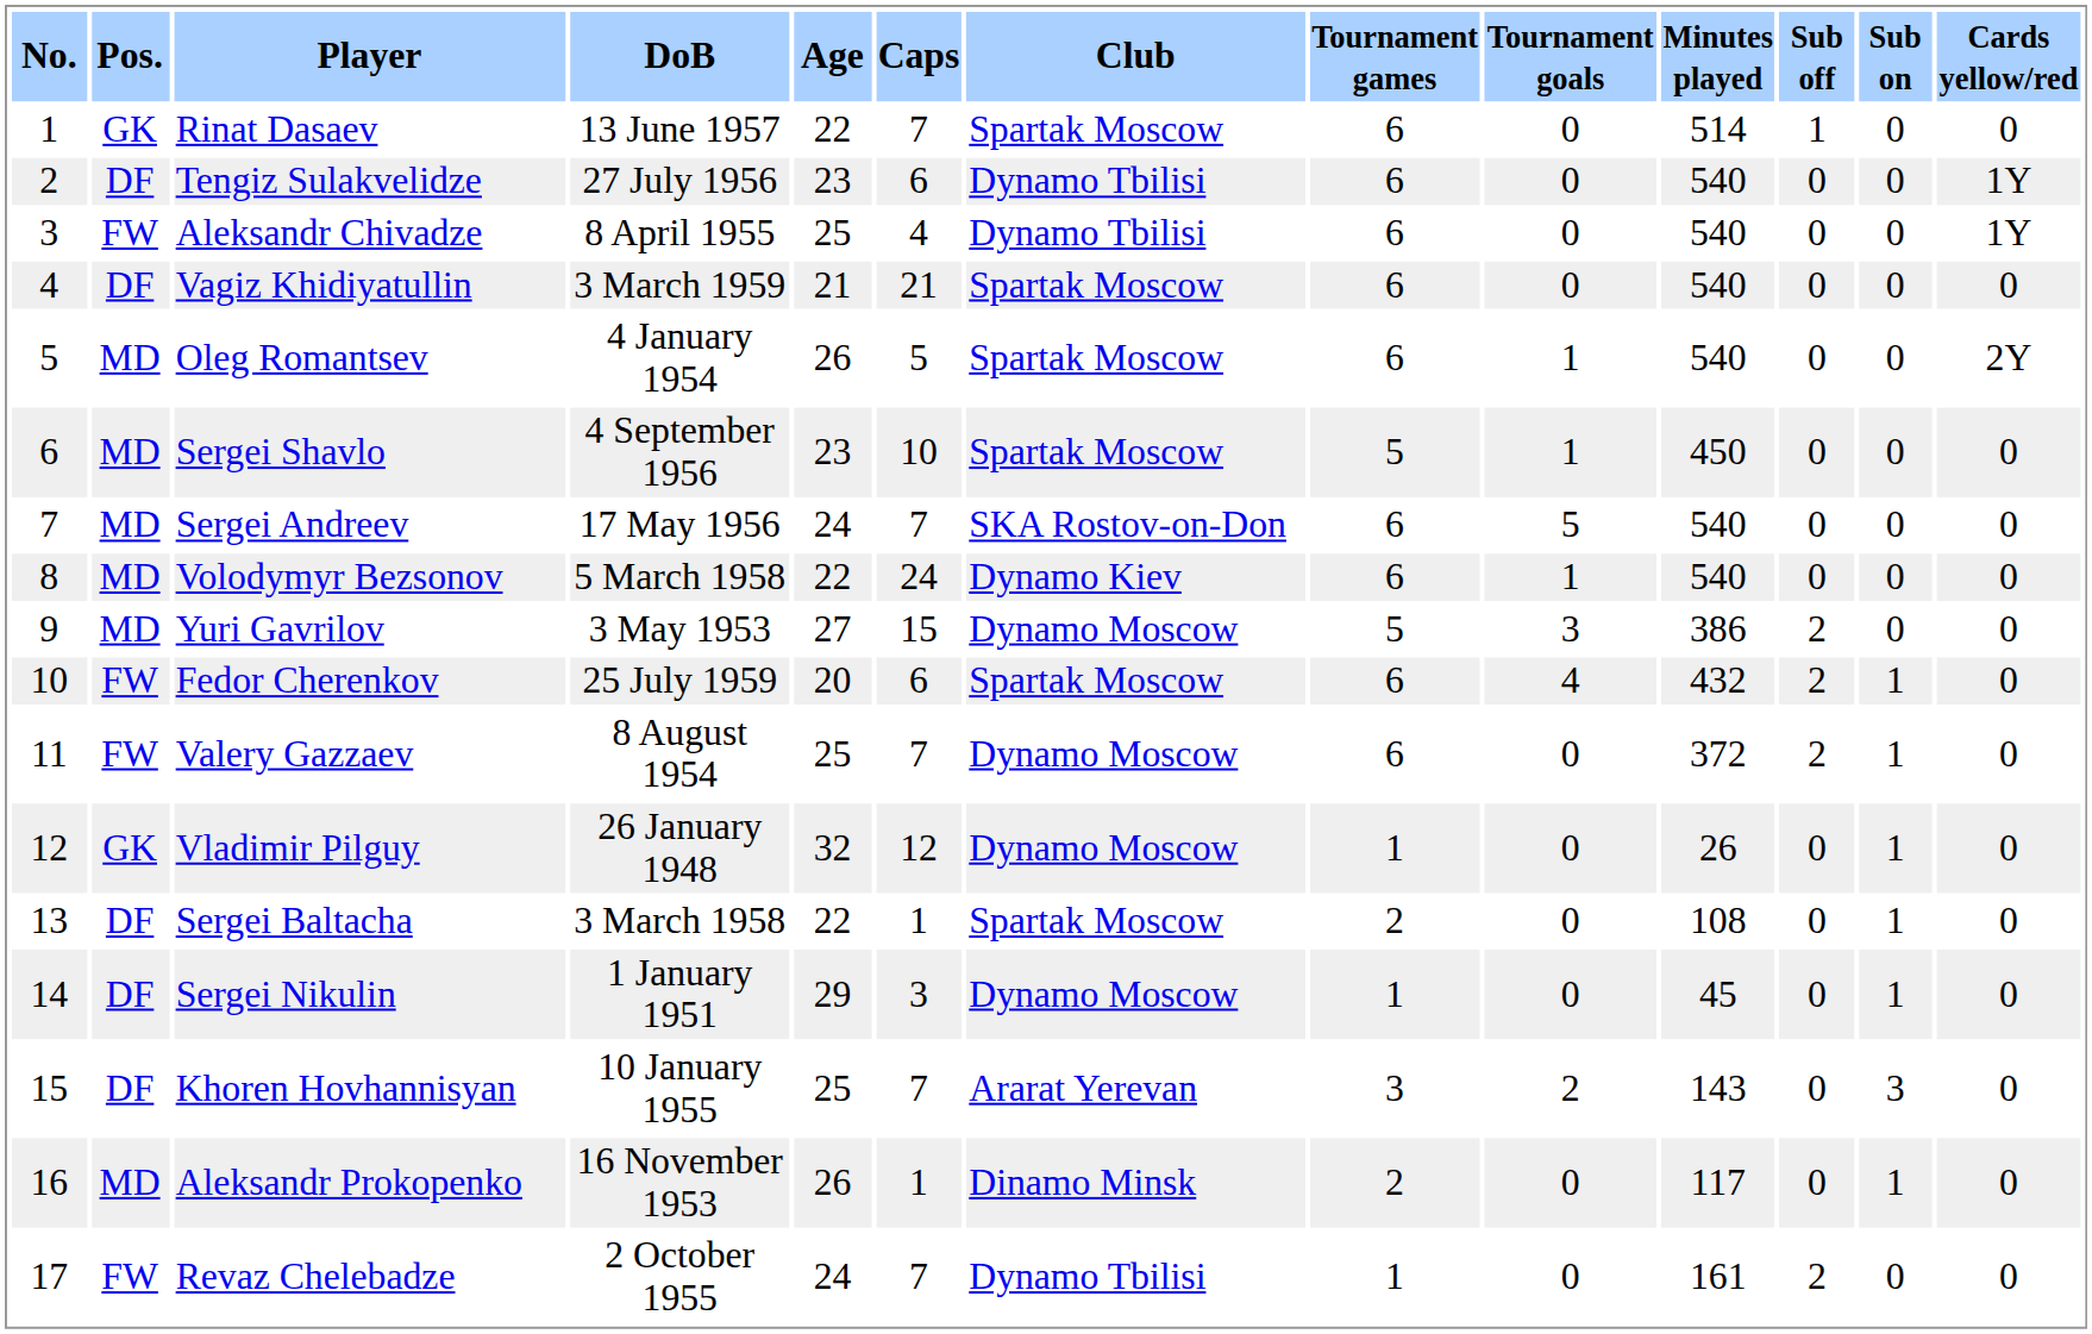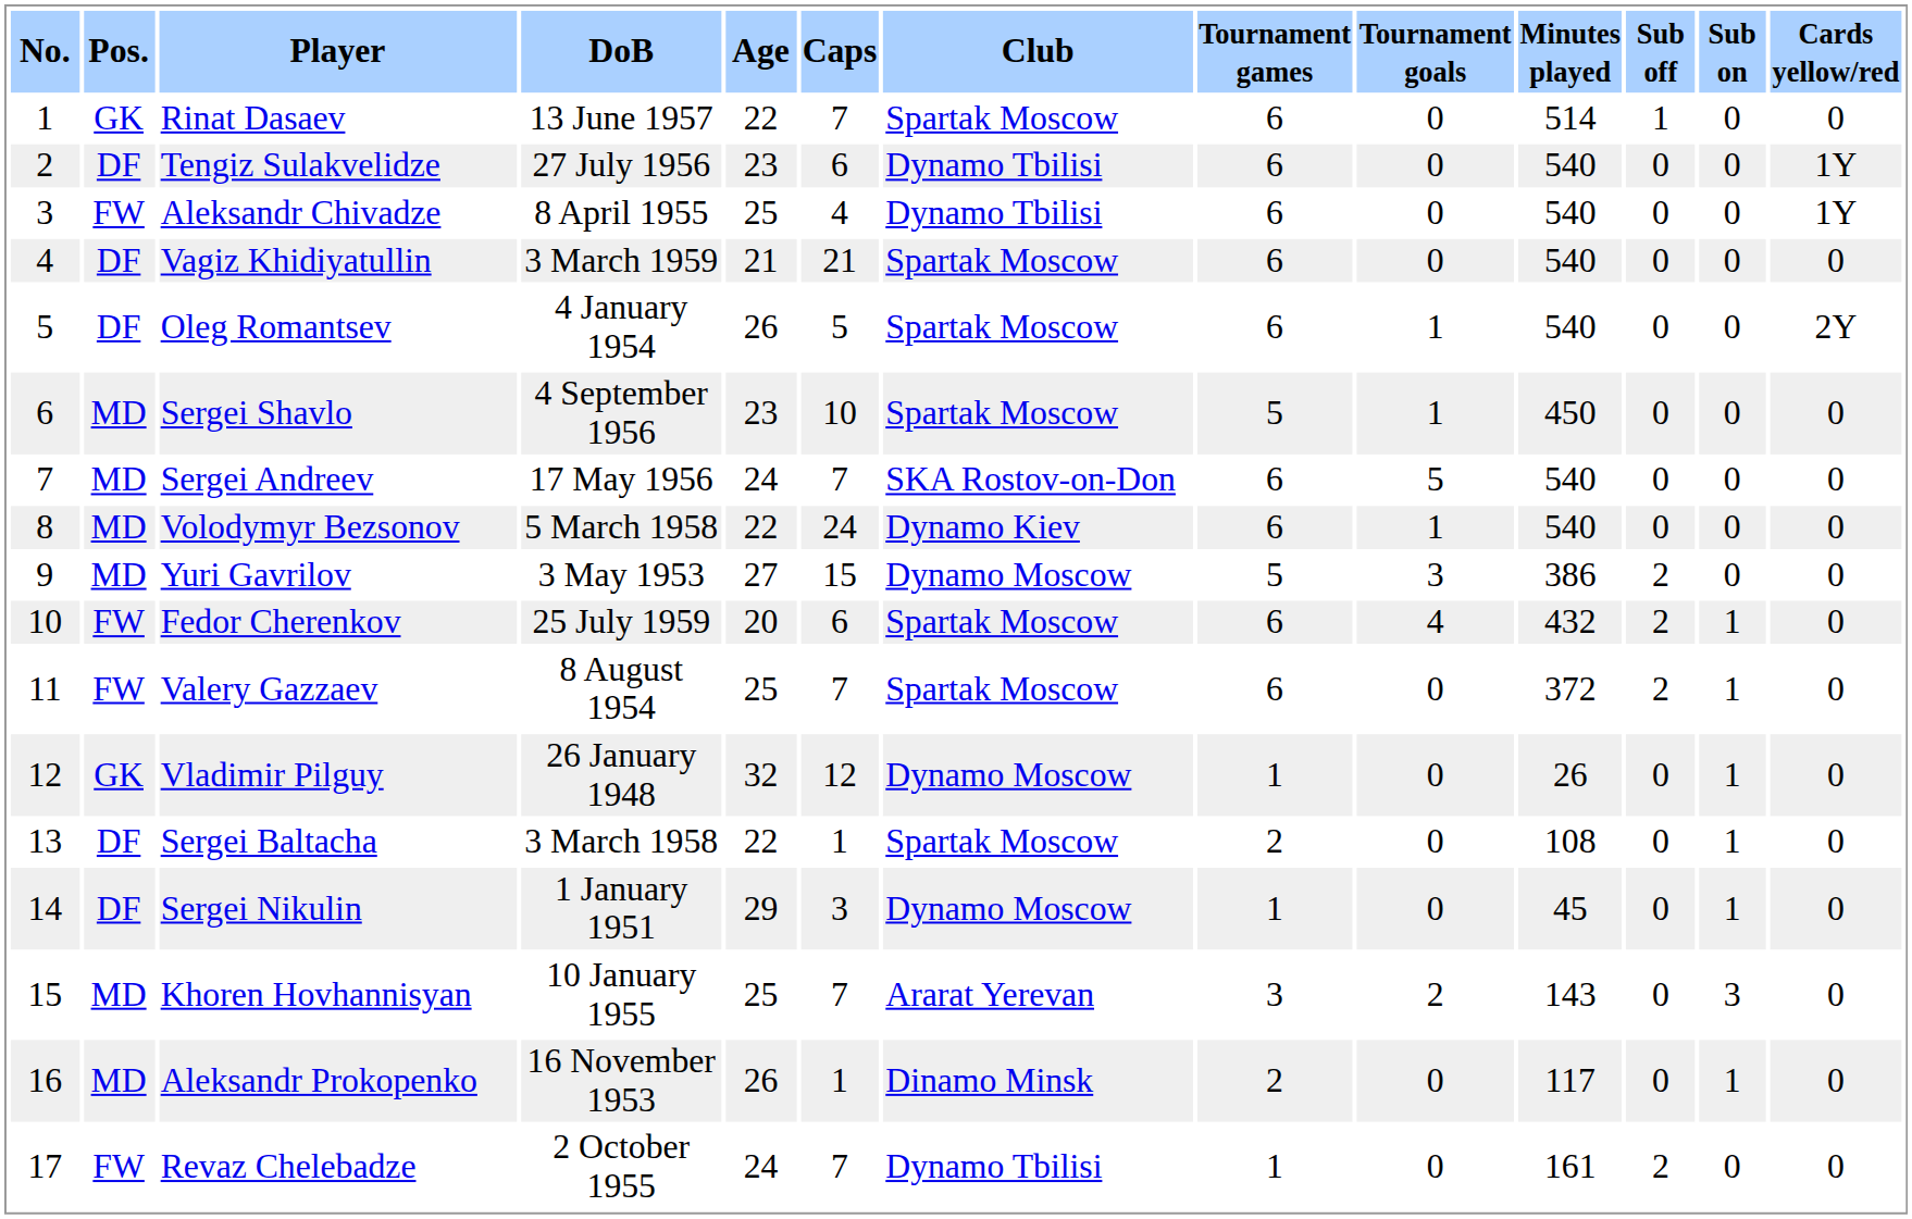 <table border="0" width="100%" style="border: 1px solid #999; background-color:#FFFFFF; text-align:center">
 <tr align="center" bgcolor="#AAD0FF">
 <th width=4%>No.</th>
 <th width=4%>Pos.</th>
 <th width=23%>Player</th>
 <th width=12%>DoB</th>
 <th width=4%>Age</th>
 <th width=4%>Caps</th>
 <th width=21%>Club</th>
 <th width=6%><small>Tournament<br>games</small></th>
 <th width=6%><small>Tournament<br>goals</small></th>
 <th width=4%><small>Minutes<br>played</small></th>
 <th width=4%><small>Sub off</small></th>
 <th width=4%><small>Sub on</small></th>
 <th width=4%><small>Cards<br>yellow/red</small></th>
 </tr>
 <tr>
 <td>1</td>
 <td><a href='#'>GK</a></td>
 <td align="left"><a href='#'>Rinat Dasaev</a></td>
 <td>13 June 1957</td>
 <td>22</td>
 <td>7</td>
 <td align="left"> <a href='#'>Spartak Moscow</a></td>
 <td>6</td>
 <td>0</td>
 <td>514</td>
 <td>1</td>
 <td>0</td>
 <td>0</td>
 </tr>
 <tr bgcolor="#EFEFEF">
 <td>2</td>
 <td><a href='#'>DF</a></td>
 <td align="left"><a href='#'>Tengiz Sulakvelidze</a></td>
 <td>27 July 1956</td>
 <td>23</td>
 <td>6</td>
 <td align="left"> <a href='#'>Dynamo Tbilisi</a></td>
 <td>6</td>
 <td>0</td>
 <td>540</td>
 <td>0</td>
 <td>0</td>
 <td>1Y</td>
 </tr>
 <tr>
 <td>3</td>
 <td><a href='#'>FW</a></td>
 <td align="left"><a href='#'>Aleksandr Chivadze</a></td>
 <td>8 April 1955</td>
 <td>25</td>
 <td>4</td>
 <td align="left"> <a href='#'>Dynamo Tbilisi</a></td>
 <td>6</td>
 <td>0</td>
 <td>540</td>
 <td>0</td>
 <td>0</td>
 <td>1Y</td>
 </tr>
 <tr bgcolor="#EFEFEF">
 <td>4</td>
 <td><a href='#'>DF</a></td>
 <td align="left"><a href='#'>Vagiz Khidiyatullin</a></td>
 <td>3 March 1959</td>
 <td>21</td>
 <td>21</td>
 <td align="left"> <a href='#'>Spartak Moscow</a></td>
 <td>6</td>
 <td>0</td>
 <td>540</td>
 <td>0</td>
 <td>0</td>
 <td>0</td>
 </tr>
 <tr>
 <td>5</td>
-<td><a href='#'>MD</a></td>
+<td><a href='#'>DF</a></td>
 <td align="left"><a href='#'>Oleg Romantsev</a></td>
 <td>4 January 1954</td>
 <td>26</td>
 <td>5</td>
 <td align="left"> <a href='#'>Spartak Moscow</a></td>
 <td>6</td>
 <td>1</td>
 <td>540</td>
 <td>0</td>
 <td>0</td>
 <td>2Y</td>
 </tr>
 <tr bgcolor="#EFEFEF">
 <td>6</td>
 <td><a href='#'>MD</a></td>
 <td align="left"><a href='#'>Sergei Shavlo</a></td>
 <td>4 September 1956</td>
 <td>23</td>
 <td>10</td>
 <td align="left"> <a href='#'>Spartak Moscow</a></td>
 <td>5</td>
 <td>1</td>
 <td>450</td>
 <td>0</td>
 <td>0</td>
 <td>0</td>
 </tr>
 <tr>
 <td>7</td>
 <td><a href='#'>MD</a></td>
 <td align="left"><a href='#'>Sergei Andreev</a></td>
 <td>17 May 1956</td>
 <td>24</td>
 <td>7</td>
 <td align="left"> <a href='#'>SKA Rostov-on-Don</a></td>
 <td>6</td>
 <td>5</td>
 <td>540</td>
 <td>0</td>
 <td>0</td>
 <td>0</td>
 </tr>
 <tr bgcolor="#EFEFEF">
 <td>8</td>
 <td><a href='#'>MD</a></td>
 <td align="left"><a href='#'>Volodymyr Bezsonov</a></td>
 <td>5 March 1958</td>
 <td>22</td>
 <td>24</td>
 <td align="left"> <a href='#'>Dynamo Kiev</a></td>
 <td>6</td>
 <td>1</td>
 <td>540</td>
 <td>0</td>
 <td>0</td>
 <td>0</td>
 </tr>
 <tr>
 <td>9</td>
 <td><a href='#'>MD</a></td>
 <td align="left"><a href='#'>Yuri Gavrilov</a></td>
 <td>3 May 1953</td>
 <td>27</td>
 <td>15</td>
 <td align="left"> <a href='#'>Dynamo Moscow</a></td>
 <td>5</td>
 <td>3</td>
 <td>386</td>
 <td>2</td>
 <td>0</td>
 <td>0</td>
 </tr>
 <tr bgcolor="#EFEFEF">
 <td>10</td>
 <td><a href='#'>FW</a></td>
 <td align="left"><a href='#'>Fedor Cherenkov</a></td>
 <td>25 July 1959</td>
 <td>20</td>
 <td>6</td>
 <td align="left"> <a href='#'>Spartak Moscow</a></td>
 <td>6</td>
 <td>4</td>
 <td>432</td>
 <td>2</td>
 <td>1</td>
 <td>0</td>
 </tr>
 <tr>
 <td>11</td>
 <td><a href='#'>FW</a></td>
 <td align="left"><a href='#'>Valery Gazzaev</a></td>
 <td>8 August 1954</td>
 <td>25</td>
 <td>7</td>
-<td align="left"> <a href='#'>Dynamo Moscow</a></td>
+<td align="left"> <a href='#'>Spartak Moscow</a></td>
 <td>6</td>
 <td>0</td>
 <td>372</td>
 <td>2</td>
 <td>1</td>
 <td>0</td>
 </tr>
 <tr bgcolor="#EFEFEF">
 <td>12</td>
 <td><a href='#'>GK</a></td>
 <td align="left"><a href='#'>Vladimir Pilguy</a></td>
 <td>26 January 1948</td>
 <td>32</td>
 <td>12</td>
 <td align="left"> <a href='#'>Dynamo Moscow</a></td>
 <td>1</td>
 <td>0</td>
 <td>26</td>
 <td>0</td>
 <td>1</td>
 <td>0</td>
 </tr>
 <tr>
 <td>13</td>
 <td><a href='#'>DF</a></td>
 <td align="left"><a href='#'>Sergei Baltacha</a></td>
 <td>3 March 1958</td>
 <td>22</td>
 <td>1</td>
 <td align="left"> <a href='#'>Spartak Moscow</a></td>
 <td>2</td>
 <td>0</td>
 <td>108</td>
 <td>0</td>
 <td>1</td>
 <td>0</td>
 </tr>
 <tr bgcolor="#EFEFEF">
 <td>14</td>
 <td><a href='#'>DF</a></td>
 <td align="left"><a href='#'>Sergei Nikulin</a></td>
 <td>1 January 1951</td>
 <td>29</td>
 <td>3</td>
 <td align="left"> <a href='#'>Dynamo Moscow</a></td>
 <td>1</td>
 <td>0</td>
 <td>45</td>
 <td>0</td>
 <td>1</td>
 <td>0</td>
 </tr>
 <tr>
 <td>15</td>
-<td><a href='#'>DF</a></td>
+<td><a href='#'>MD</a></td>
 <td align="left"><a href='#'>Khoren Hovhannisyan</a></td>
 <td>10 January 1955</td>
 <td>25</td>
 <td>7</td>
 <td align="left"> <a href='#'>Ararat Yerevan</a></td>
 <td>3</td>
 <td>2</td>
 <td>143</td>
 <td>0</td>
 <td>3</td>
 <td>0</td>
 </tr>
 <tr bgcolor="#EFEFEF">
 <td>16</td>
 <td><a href='#'>MD</a></td>
 <td align="left"><a href='#'>Aleksandr Prokopenko</a></td>
 <td>16 November 1953</td>
 <td>26</td>
 <td>1</td>
 <td align="left"> <a href='#'>Dinamo Minsk</a></td>
 <td>2</td>
 <td>0</td>
 <td>117</td>
 <td>0</td>
 <td>1</td>
 <td>0</td>
 </tr>
 <tr>
 <td>17</td>
 <td><a href='#'>FW</a></td>
 <td align="left"><a href='#'>Revaz Chelebadze</a></td>
 <td>2 October 1955</td>
 <td>24</td>
 <td>7</td>
 <td align="left"> <a href='#'>Dynamo Tbilisi</a></td>
 <td>1</td>
 <td>0</td>
 <td>161</td>
 <td>2</td>
 <td>0</td>
 <td>0</td>
 </tr>
 </table>
